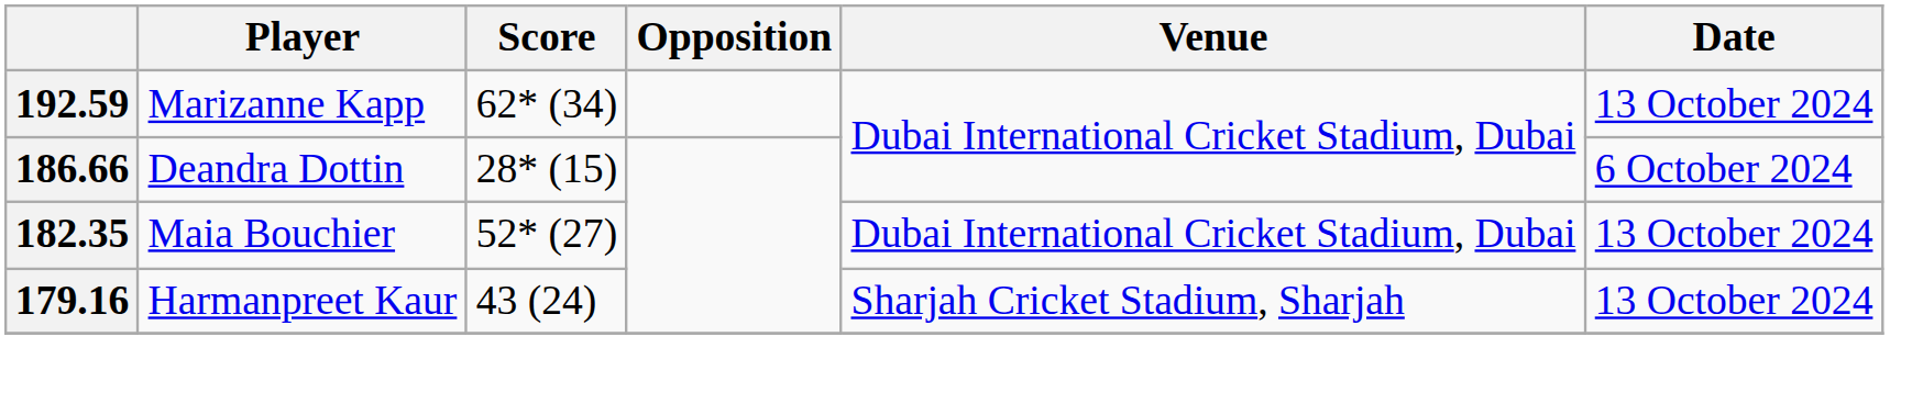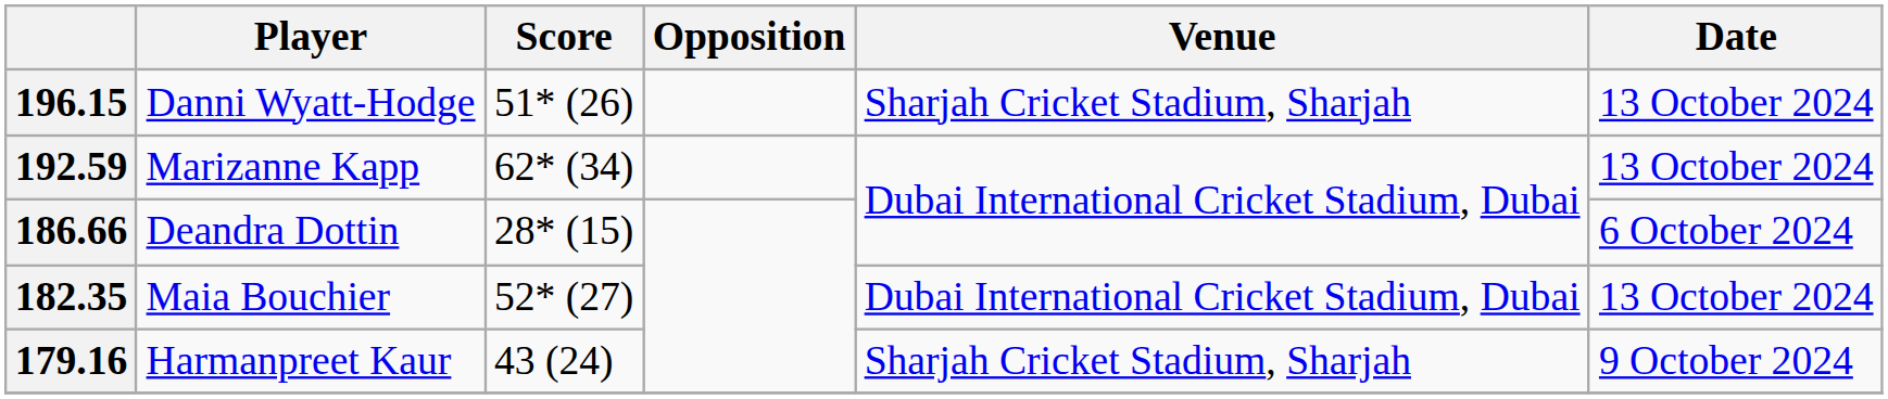 <table class="wikitable sortable" style="text-align:left;">
 <tr>
 <th scope=col></th>
 <th scope=col>Player</th>
 <th scope=col>Score</th>
 <th scope=col>Opposition</th>
 <th scope=col>Venue</th>
 <th scope=col data-sort-type=date>Date</th>
+</tr>
+<tr>
+<th scope=row>196.15</th>
+<td> <a href='#'>Danni Wyatt-Hodge</a></td>
+<td>51* (26)</td>
+<td></td>
+<td><a href='#'>Sharjah Cricket Stadium</a>, <a href='#'>Sharjah</a></td>
+<td><a href='#'>13 October 2024</a></td>
 </tr>
 <tr>
 <th scope=row>192.59</th>
 <td> <a href='#'>Marizanne Kapp</a></td>
 <td>62* (34)</td>
 <td></td>
 <td rowspan=2><a href='#'>Dubai International Cricket Stadium</a>, <a href='#'>Dubai</a></td>
 <td><a href='#'>13 October 2024</a></td>
 </tr>
 <tr>
 <th scope=row>186.66</th>
 <td> <a href='#'>Deandra Dottin</a></td>
 <td>28* (15)</td>
 <td rowspan=3></td>
 <td><a href='#'>6 October 2024</a></td>
 </tr>
 <tr>
 <th scope=row>182.35</th>
 <td> <a href='#'>Maia Bouchier</a></td>
 <td>52* (27)</td>
 <td><a href='#'>Dubai International Cricket Stadium</a>, <a href='#'>Dubai</a></td>
 <td><a href='#'>13 October 2024</a></td>
 </tr>
 <tr>
 <th scope=row>179.16</th>
 <td> <a href='#'>Harmanpreet Kaur</a></td>
 <td>43 (24)</td>
 <td><a href='#'>Sharjah Cricket Stadium</a>, <a href='#'>Sharjah</a></td>
-<td><a href='#'>13 October 2024</a></td>
+<td><a href='#'>9 October 2024</a></td>
 </tr>
 <tr>
 </tr>
 </table>
